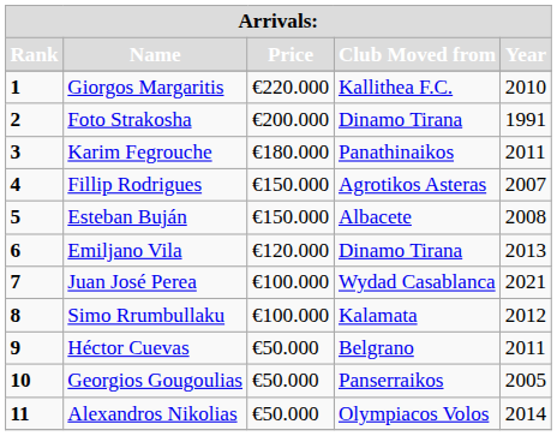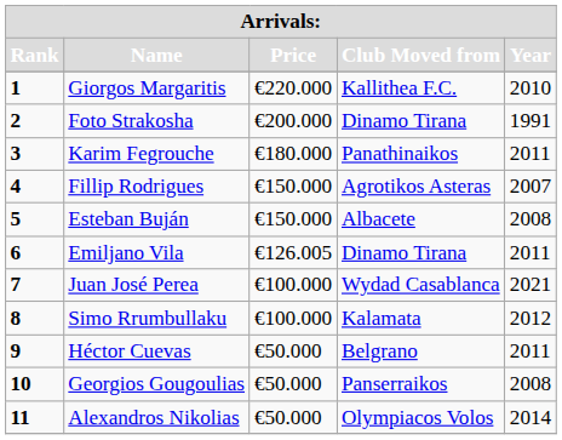 <table class="wikitable" style="text-align:left">
 <tr>
 <th colspan=16 style=background:#dcdcdc; text-align:center>Arrivals:</th>
 </tr>
 <tr>
 <th style="color:background; background:#dcdcdc;">Rank</th>
 <th style="color:background; background:#dcdcdc;">Name</th>
 <th style="color:background; background:#dcdcdc;">Price</th>
 <th style="color:background; background:#dcdcdc;">Club Moved from</th>
 <th style="color:background; background:#dcdcdc;">Year</th>
 </tr>
 <tr>
 </tr>
 <tr>
 <td><strong>1</strong></td>
 <td> <a href='#'>Giorgos Margaritis</a></td>
 <td>€220.000</td>
 <td> <a href='#'>Kallithea F.C.</a></td>
 <td>2010</td>
 </tr>
 <tr>
 <td><strong>2</strong></td>
 <td> <a href='#'>Foto Strakosha</a></td>
 <td>€200.000</td>
 <td> <a href='#'>Dinamo Tirana</a></td>
 <td>1991</td>
 </tr>
 <tr>
 <td><strong>3</strong></td>
 <td> <a href='#'>Karim Fegrouche</a></td>
 <td>€180.000</td>
 <td> <a href='#'>Panathinaikos</a></td>
 <td>2011</td>
 </tr>
 <tr>
 <td><strong>4</strong></td>
 <td> <a href='#'>Fillip Rodrigues</a></td>
 <td>€150.000</td>
 <td> <a href='#'>Agrotikos Asteras</a></td>
 <td>2007</td>
 </tr>
 <tr>
 <td><strong>5</strong></td>
 <td> <a href='#'>Esteban Buján</a></td>
 <td>€150.000</td>
 <td> <a href='#'>Albacete</a></td>
 <td>2008</td>
 </tr>
 <tr>
 <td><strong>6</strong></td>
 <td> <a href='#'>Emiljano Vila</a></td>
-<td>€120.000</td>
+<td>€126.005</td>
 <td> <a href='#'>Dinamo Tirana</a></td>
-<td>2013</td>
+<td>2011</td>
 </tr>
 <tr>
 <td><strong>7</strong></td>
 <td> <a href='#'>Juan José Perea</a></td>
 <td>€100.000</td>
 <td> <a href='#'>Wydad Casablanca</a></td>
 <td>2021</td>
 </tr>
 <tr>
 <td><strong>8</strong></td>
 <td> <a href='#'>Simo Rrumbullaku</a></td>
 <td>€100.000</td>
 <td> <a href='#'>Kalamata</a></td>
 <td>2012</td>
 </tr>
 <tr>
 <td><strong>9</strong></td>
 <td> <a href='#'>Héctor Cuevas</a></td>
 <td>€50.000</td>
 <td> <a href='#'>Belgrano</a></td>
 <td>2011</td>
 </tr>
 <tr>
 <td><strong>10</strong></td>
 <td> <a href='#'>Georgios Gougoulias</a></td>
 <td>€50.000</td>
 <td> <a href='#'>Panserraikos</a></td>
-<td>2005</td>
+<td>2008</td>
 </tr>
 <tr>
 <td><strong>11</strong></td>
 <td> <a href='#'>Alexandros Nikolias</a></td>
 <td>€50.000</td>
 <td> <a href='#'>Olympiacos Volos</a></td>
 <td>2014</td>
 </tr>
 <tr>
 </tr>
 </table>
